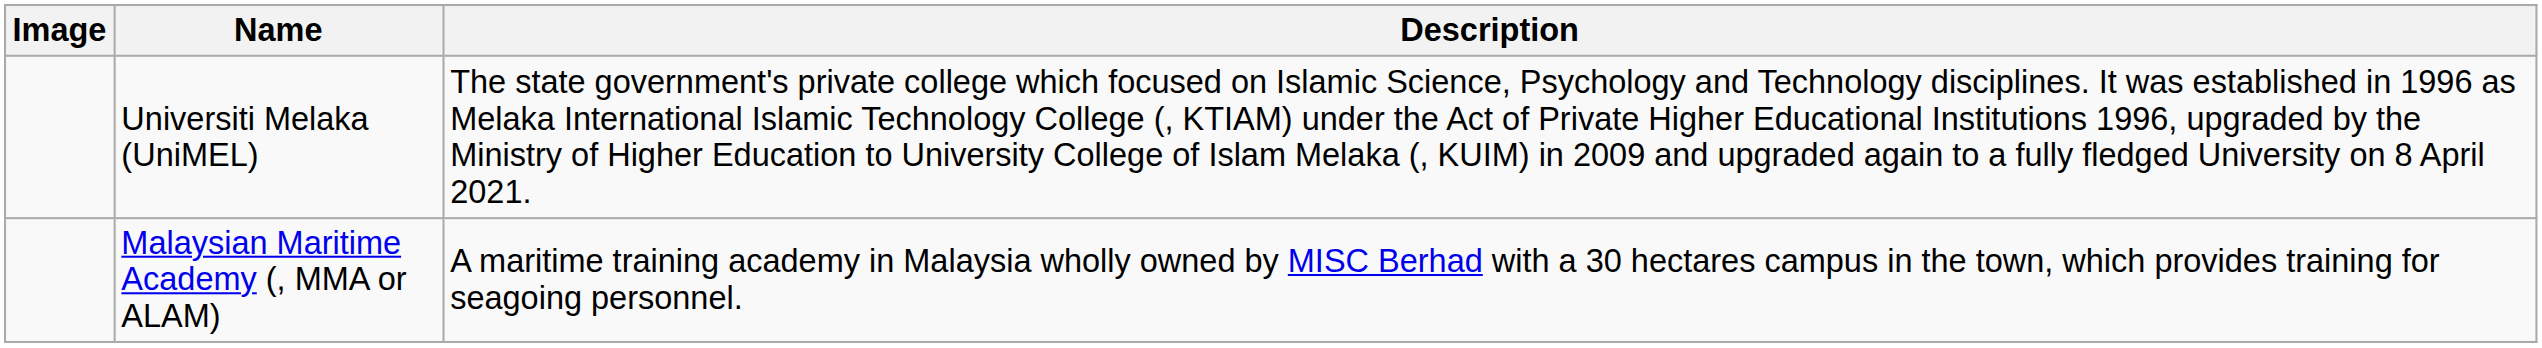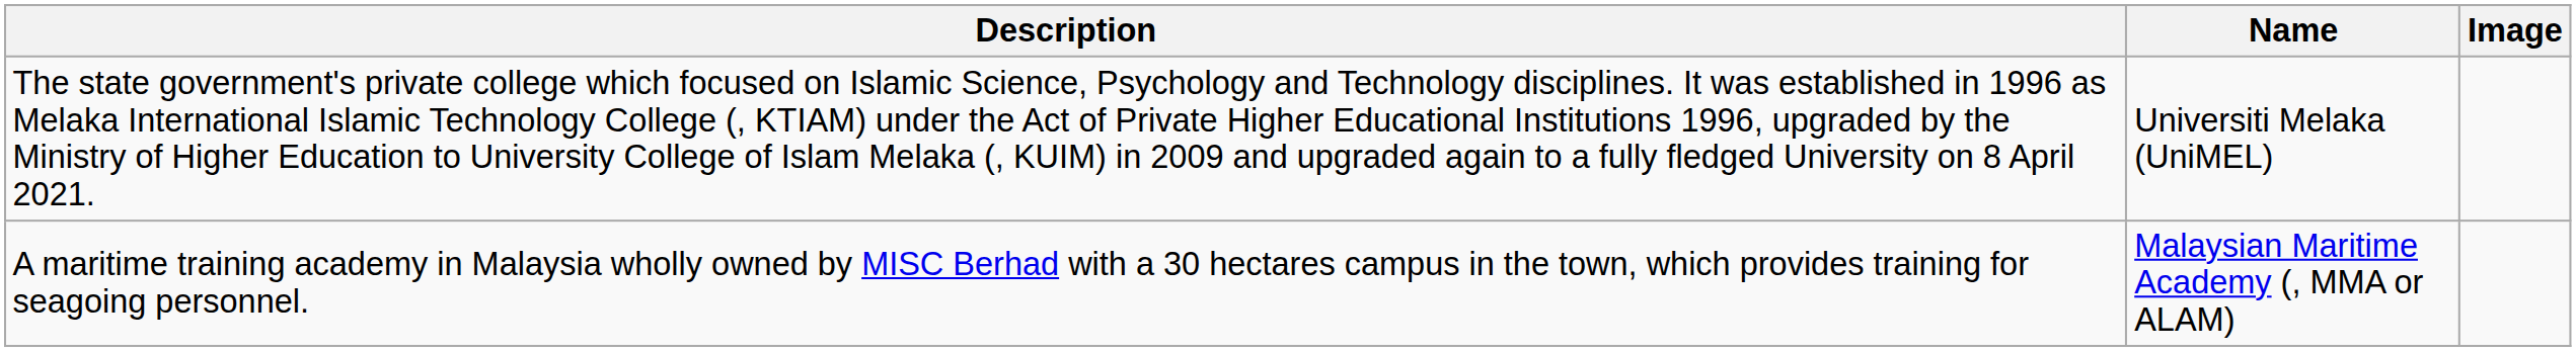 <table class="wikitable">
 <tr>
+<th>Description</th>
+<th>Name</th>
 <th>Image</th>
-<th>Name</th>
-<th>Description</th>
 </tr>
 <tr>
+<td>The state government's private college which focused on Islamic Science, Psychology and Technology disciplines. It was established in 1996 as Melaka International Islamic Technology College (, KTIAM) under the Act of Private Higher Educational Institutions 1996, upgraded by the Ministry of Higher Education to University College of Islam Melaka (, KUIM) in 2009 and upgraded again to a fully fledged University on 8 April 2021.</td>
+<td>Universiti Melaka (UniMEL)</td>
 <td></td>
-<td>Universiti Melaka (UniMEL)</td>
-<td>The state government's private college which focused on Islamic Science, Psychology and Technology disciplines. It was established in 1996 as Melaka International Islamic Technology College (, KTIAM) under the Act of Private Higher Educational Institutions 1996, upgraded by the Ministry of Higher Education to University College of Islam Melaka (, KUIM) in 2009 and upgraded again to a fully fledged University on 8 April 2021.</td>
 </tr>
 <tr>
+<td>A maritime training academy in Malaysia wholly owned by <a href='#'>MISC Berhad</a> with a 30 hectares campus in the town, which provides training for seagoing personnel.</td>
+<td><a href='#'>Malaysian Maritime Academy</a> (, MMA or ALAM)</td>
 <td></td>
-<td><a href='#'>Malaysian Maritime Academy</a> (, MMA or ALAM)</td>
-<td>A maritime training academy in Malaysia wholly owned by <a href='#'>MISC Berhad</a> with a 30 hectares campus in the town, which provides training for seagoing personnel.</td>
 </tr>
 </table>
